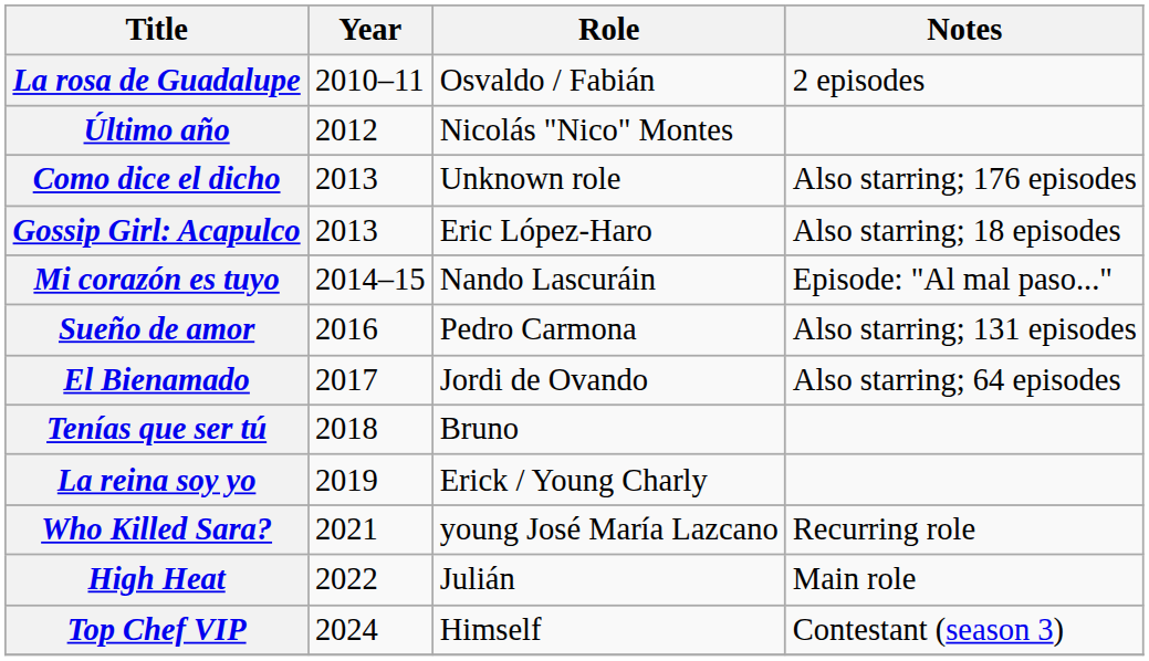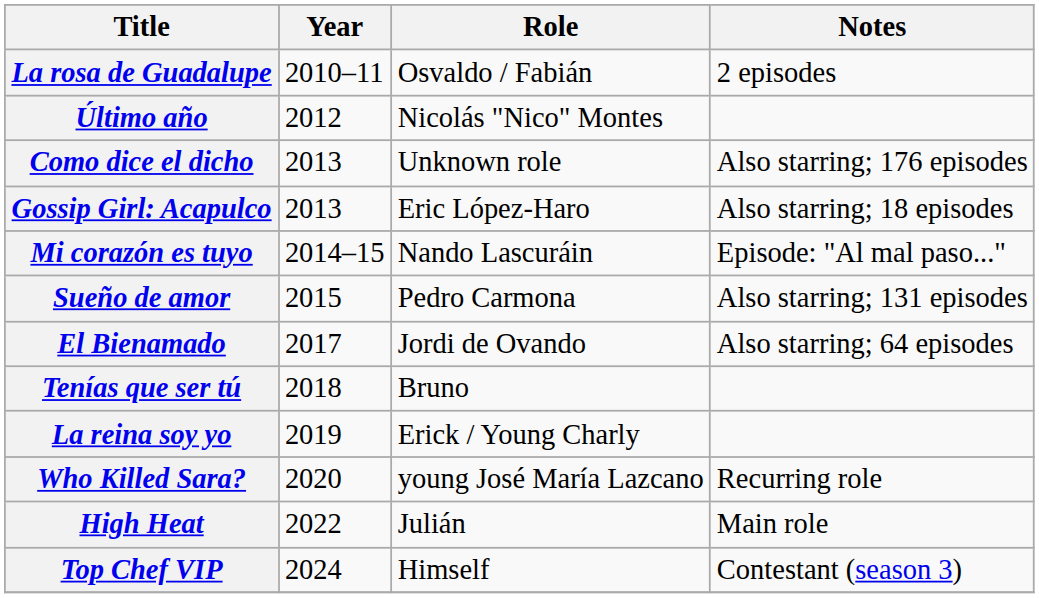 <table class="wikitable plainrowheaders sortable">
 <tr>
 <th scope="col">Title</th>
 <th scope="col">Year</th>
 <th scope="col">Role</th>
 <th scope="col" class="unsortable">Notes</th>
 </tr>
 <tr>
 <th scope=row><em><a href='#'>La rosa de Guadalupe</a></em></th>
 <td>2010–11</td>
 <td>Osvaldo / Fabián</td>
 <td>2 episodes</td>
 </tr>
 <tr>
 <th scope=row><em><a href='#'>Último año</a></em></th>
 <td>2012</td>
 <td>Nicolás "Nico" Montes</td>
 <td></td>
 </tr>
 <tr>
 <th scope=row><em><a href='#'>Como dice el dicho</a></em></th>
 <td>2013</td>
 <td>Unknown role</td>
 <td>Also starring; 176 episodes</td>
 </tr>
 <tr>
 <th scope=row><em><a href='#'>Gossip Girl: Acapulco</a></em></th>
 <td>2013</td>
 <td>Eric López-Haro</td>
 <td>Also starring; 18 episodes</td>
 </tr>
 <tr>
 <th scope=row><em><a href='#'>Mi corazón es tuyo</a></em></th>
 <td>2014–15</td>
 <td>Nando Lascuráin</td>
 <td>Episode: "Al mal paso..."</td>
 </tr>
 <tr>
 <th scope=row><em><a href='#'>Sueño de amor</a></em></th>
-<td>2016</td>
+<td>2015</td>
 <td>Pedro Carmona</td>
 <td>Also starring; 131 episodes</td>
 </tr>
 <tr>
 <th scope=row><em><a href='#'>El Bienamado</a></em></th>
 <td>2017</td>
 <td>Jordi de Ovando</td>
 <td>Also starring; 64 episodes</td>
 </tr>
 <tr>
 <th scope=row><em><a href='#'>Tenías que ser tú</a></em></th>
 <td>2018</td>
 <td>Bruno</td>
 <td></td>
 </tr>
 <tr>
 <th scope=row><em><a href='#'>La reina soy yo</a></em></th>
 <td>2019</td>
 <td>Erick / Young Charly</td>
 <td></td>
 </tr>
 <tr>
 <th scope=row><em><a href='#'>Who Killed Sara?</a></em></th>
-<td>2021</td>
+<td>2020</td>
 <td>young José María Lazcano</td>
 <td>Recurring role</td>
 </tr>
 <tr>
 <th scope=row><em><a href='#'>High Heat</a></em></th>
 <td>2022</td>
 <td>Julián</td>
 <td>Main role</td>
 </tr>
 <tr>
 <th scope=row><em><a href='#'>Top Chef VIP</a></em></th>
 <td>2024</td>
 <td>Himself</td>
 <td>Contestant (<a href='#'>season 3</a>)</td>
 </tr>
 <tr>
 </tr>
 </table>
